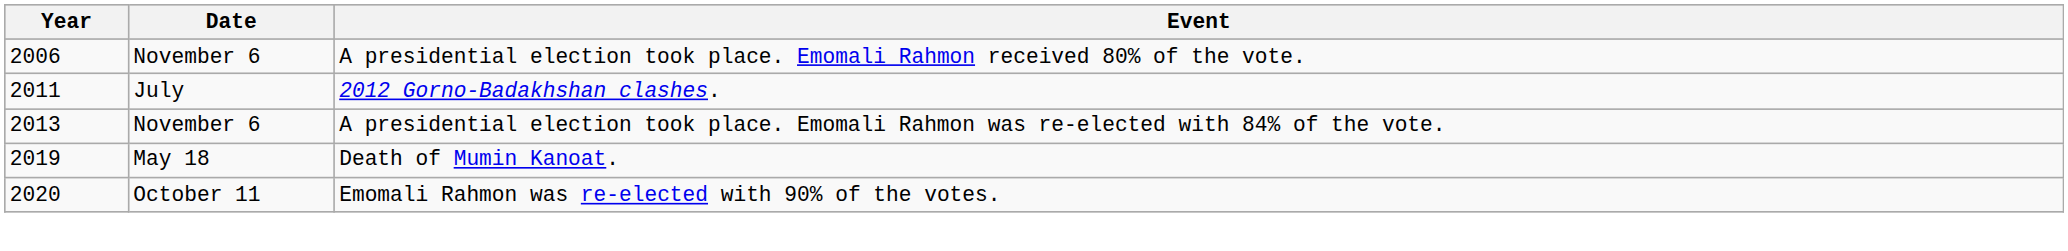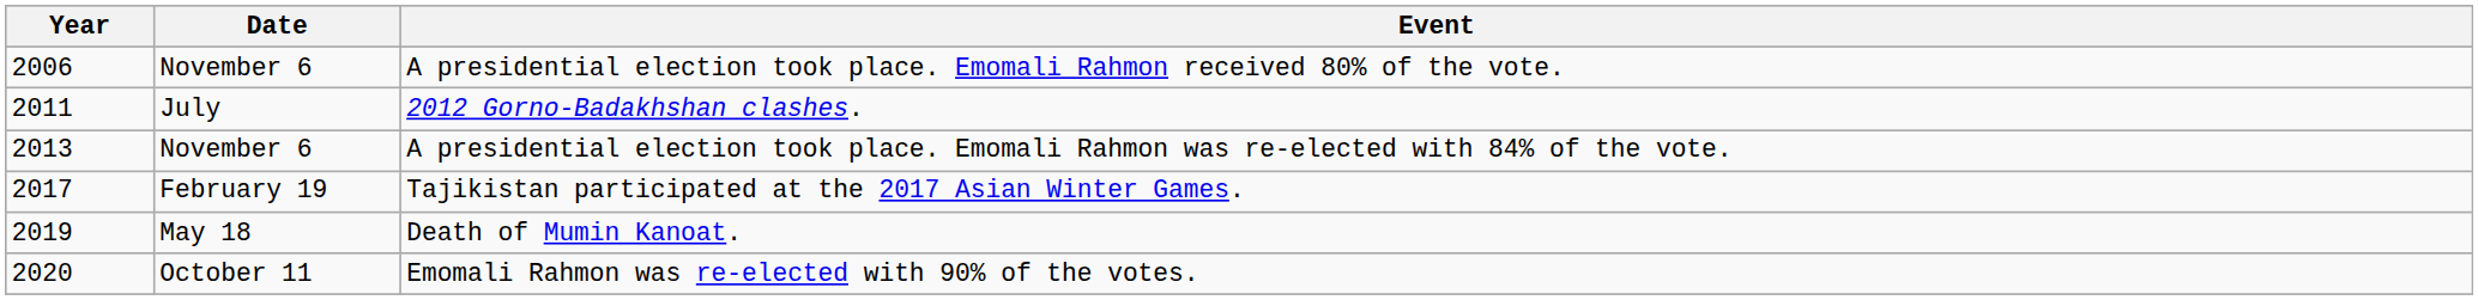 <table class="wikitable" width="100%">
 <tr>
 <th style="width:6%">Year</th>
 <th style="width:10%">Date</th>
 <th>Event</th>
 </tr>
 <tr>
 <td>2006</td>
 <td>November 6</td>
 <td>A presidential election took place. <a href='#'>Emomali Rahmon</a> received 80% of the vote.</td>
 </tr>
 <tr>
 <td>2011</td>
 <td>July</td>
 <td><em><a href='#'>2012 Gorno-Badakhshan clashes</a></em>.</td>
 </tr>
 <tr>
 <td>2013</td>
 <td>November 6</td>
 <td>A presidential election took place. Emomali Rahmon was re-elected with 84% of the vote.</td>
 </tr>
 <tr>
+<td>2017</td>
+<td>February 19</td>
+<td>Tajikistan participated at the <a href='#'>2017 Asian Winter Games</a>.</td>
+</tr>
+<tr>
 <td>2019</td>
 <td>May 18</td>
 <td>Death of <a href='#'>Mumin Kanoat</a>.</td>
 </tr>
 <tr>
 <td>2020</td>
 <td>October 11</td>
 <td>Emomali Rahmon was <a href='#'>re-elected</a> with 90% of the votes.</td>
 </tr>
 </table>
